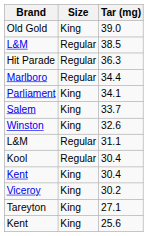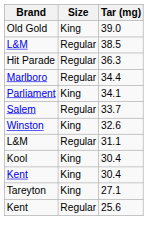 <table class="wikitable">
 <tr>
 <th>Brand</th>
 <th>Size</th>
 <th>Tar (mg)</th>
 </tr>
 <tr>
 <td>Old Gold</td>
 <td>King</td>
 <td>39.0</td>
 </tr>
 <tr>
 <td><a href='#'>L&M</a></td>
 <td>Regular</td>
 <td>38.5</td>
 </tr>
 <tr>
 <td>Hit Parade</td>
 <td>Regular</td>
 <td>36.3</td>
 </tr>
 <tr>
 <td><a href='#'>Marlboro</a></td>
 <td>Regular</td>
 <td>34.4</td>
 </tr>
 <tr>
 <td><a href='#'>Parliament</a></td>
 <td>King</td>
 <td>34.1</td>
 </tr>
 <tr>
 <td><a href='#'>Salem</a></td>
-<td>King</td>
+<td>Regular</td>
 <td>33.7</td>
 </tr>
 <tr>
 <td><a href='#'>Winston</a></td>
 <td>King</td>
 <td>32.6</td>
 </tr>
 <tr>
 <td>L&M</td>
 <td>Regular</td>
 <td>31.1</td>
 </tr>
 <tr>
 <td>Kool</td>
-<td>Regular</td>
+<td>King</td>
 <td>30.4</td>
 </tr>
 <tr>
 <td><a href='#'>Kent</a></td>
 <td>King</td>
 <td>30.4</td>
 </tr>
 <tr>
-<td><a href='#'>Viceroy</a></td>
-<td>King</td>
-<td>30.2</td>
-</tr>
-<tr>
 <td>Tareyton</td>
 <td>King</td>
 <td>27.1</td>
 </tr>
 <tr>
 <td>Kent</td>
-<td>King</td>
+<td>Regular</td>
 <td>25.6</td>
 </tr>
 </table>
